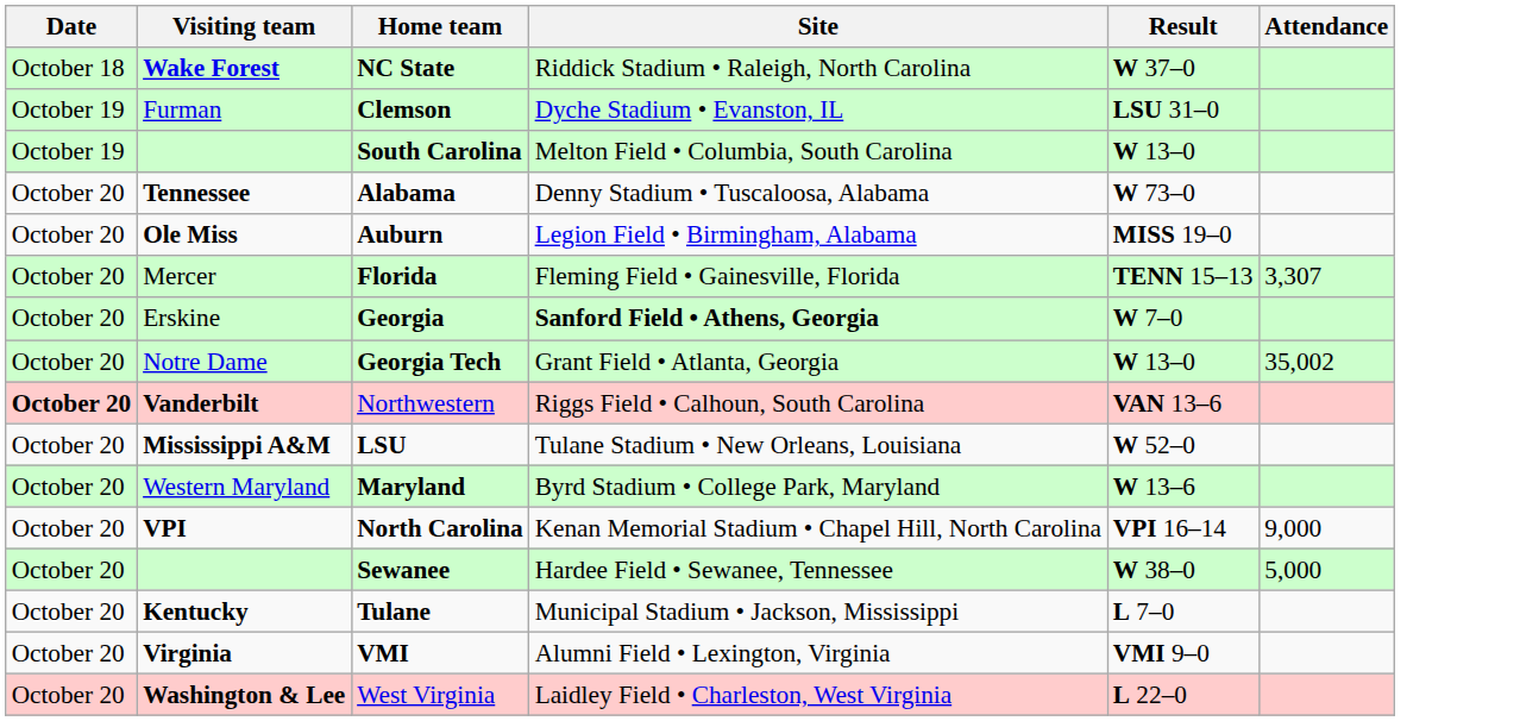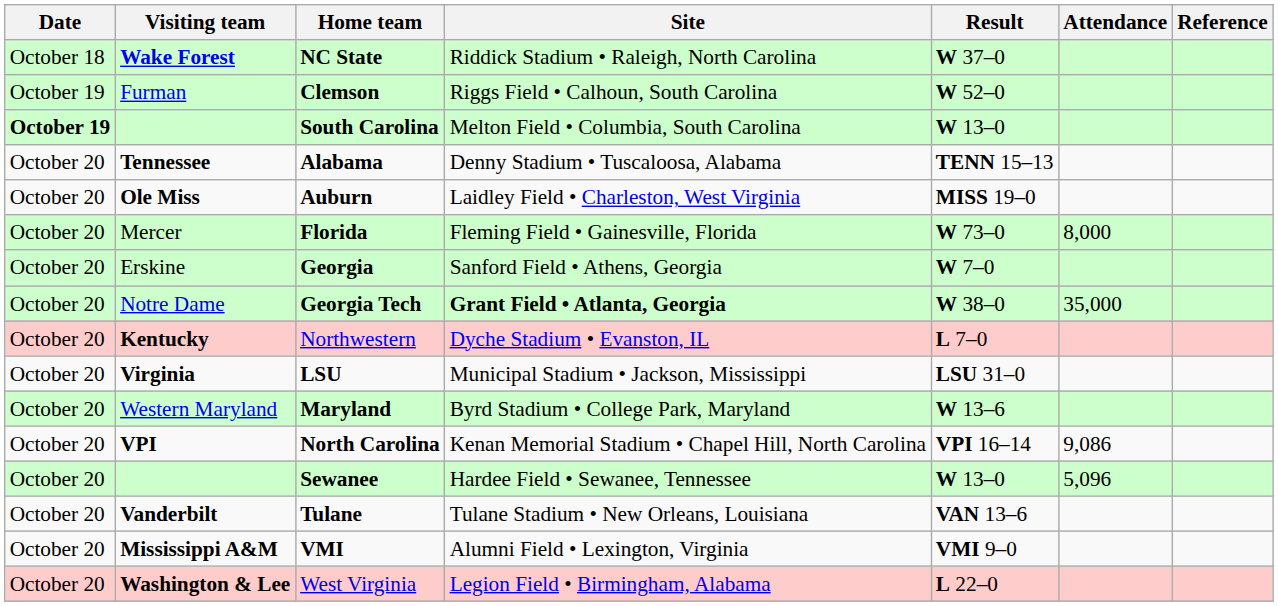 <table class="wikitable" style="font-size:95%;">
 <tr>
 <th>Date</th>
 <th>Visiting team</th>
 <th>Home team</th>
 <th>Site</th>
 <th>Result</th>
 <th>Attendance</th>
+<th class="unsortable">Reference</th>
 </tr>
 <tr bgcolor=ccffcc>
 <td>October 18</td>
 <td><strong><a href='#'>Wake Forest</a></strong></td>
 <td><strong>NC State</strong></td>
 <td>Riddick Stadium • Raleigh, North Carolina</td>
 <td><strong>W</strong> 37–0</td>
 <td></td>
+<td></td>
 </tr>
 <tr bgcolor=ccffcc>
 <td>October 19</td>
 <td><a href='#'>Furman</a></td>
 <td><strong>Clemson</strong></td>
-<td><a href='#'>Dyche Stadium</a> • <a href='#'>Evanston, IL</a></td>
-<td><strong>LSU</strong> 31–0</td>
+<td>Riggs Field • Calhoun, South Carolina</td>
+<td><strong>W</strong> 52–0</td>
+<td></td>
 <td></td>
 </tr>
 <tr bgcolor=ccffcc>
-<td>October 19</td>
+<td><strong>October 19</strong></td>
 <td></td>
 <td><strong>South Carolina</strong></td>
 <td>Melton Field • Columbia, South Carolina</td>
 <td><strong>W</strong> 13–0</td>
+<td></td>
 <td></td>
 </tr>
 <tr bgcolor=>
 <td>October 20</td>
 <td><strong>Tennessee</strong></td>
 <td><strong>Alabama</strong></td>
 <td>Denny Stadium • Tuscaloosa, Alabama</td>
-<td><strong>W</strong> 73–0</td>
+<td><strong>TENN</strong> 15–13</td>
+<td></td>
 <td></td>
 </tr>
 <tr bgcolor=>
 <td>October 20</td>
 <td><strong>Ole Miss</strong></td>
 <td><strong>Auburn</strong></td>
-<td><a href='#'>Legion Field</a> • <a href='#'>Birmingham, Alabama</a></td>
+<td>Laidley Field • <a href='#'>Charleston, West Virginia</a></td>
 <td><strong>MISS</strong> 19–0</td>
+<td></td>
 <td></td>
 </tr>
 <tr bgcolor=ccffcc>
 <td>October 20</td>
 <td>Mercer</td>
 <td><strong>Florida</strong></td>
 <td>Fleming Field • Gainesville, Florida</td>
-<td><strong>TENN</strong> 15–13</td>
-<td>3,307</td>
+<td><strong>W</strong> 73–0</td>
+<td>8,000</td>
+<td></td>
 </tr>
 <tr bgcolor=ccffcc>
 <td>October 20</td>
 <td>Erskine</td>
 <td><strong>Georgia</strong></td>
-<td><strong>Sanford Field • Athens, Georgia</strong></td>
+<td>Sanford Field • Athens, Georgia</td>
 <td><strong>W</strong> 7–0</td>
+<td></td>
 <td></td>
 </tr>
 <tr bgcolor=ccffcc>
 <td>October 20</td>
 <td><a href='#'>Notre Dame</a></td>
 <td><strong>Georgia Tech</strong></td>
-<td>Grant Field • Atlanta, Georgia</td>
-<td><strong>W</strong> 13–0</td>
-<td>35,002</td>
+<td><strong>Grant Field • Atlanta, Georgia</strong></td>
+<td><strong>W</strong> 38–0</td>
+<td>35,000</td>
+<td></td>
 </tr>
 <tr bgcolor=ffcccc>
-<td><strong>October 20</strong></td>
-<td><strong>Vanderbilt</strong></td>
+<td>October 20</td>
+<td><strong>Kentucky</strong></td>
 <td><a href='#'>Northwestern</a></td>
-<td>Riggs Field • Calhoun, South Carolina</td>
-<td><strong>VAN</strong> 13–6</td>
+<td><a href='#'>Dyche Stadium</a> • <a href='#'>Evanston, IL</a></td>
+<td><strong>L</strong> 7–0</td>
+<td></td>
 <td></td>
 </tr>
 <tr bgcolor=>
 <td>October 20</td>
-<td><strong>Mississippi A&M</strong></td>
+<td><strong>Virginia</strong></td>
 <td><strong>LSU</strong></td>
-<td>Tulane Stadium • New Orleans, Louisiana</td>
-<td><strong>W</strong> 52–0</td>
+<td>Municipal Stadium • Jackson, Mississippi</td>
+<td><strong>LSU</strong> 31–0</td>
+<td></td>
 <td></td>
 </tr>
 <tr bgcolor=ccffcc>
 <td>October 20</td>
 <td><a href='#'>Western Maryland</a></td>
 <td><strong>Maryland</strong></td>
 <td>Byrd Stadium • College Park, Maryland</td>
 <td><strong>W</strong> 13–6</td>
 <td></td>
+<td></td>
 </tr>
 <tr bgcolor=>
 <td>October 20</td>
 <td><strong>VPI</strong></td>
 <td><strong>North Carolina</strong></td>
 <td>Kenan Memorial Stadium • Chapel Hill, North Carolina</td>
 <td><strong>VPI</strong> 16–14</td>
-<td>9,000</td>
+<td>9,086</td>
+<td></td>
 </tr>
 <tr bgcolor=ccffcc>
 <td>October 20</td>
 <td></td>
 <td><strong>Sewanee</strong></td>
 <td>Hardee Field • Sewanee, Tennessee</td>
-<td><strong>W</strong> 38–0</td>
-<td>5,000</td>
-</tr>
-<tr bgcolor=>
-<td>October 20</td>
-<td><strong>Kentucky</strong></td>
-<td><strong>Tulane</strong></td>
-<td>Municipal Stadium • Jackson, Mississippi</td>
-<td><strong>L</strong> 7–0</td>
+<td><strong>W</strong> 13–0</td>
+<td>5,096</td>
 <td></td>
 </tr>
 <tr bgcolor=>
 <td>October 20</td>
-<td><strong>Virginia</strong></td>
+<td><strong>Vanderbilt</strong></td>
+<td><strong>Tulane</strong></td>
+<td>Tulane Stadium • New Orleans, Louisiana</td>
+<td><strong>VAN</strong> 13–6</td>
+<td></td>
+<td></td>
+</tr>
+<tr bgcolor=>
+<td>October 20</td>
+<td><strong>Mississippi A&M</strong></td>
 <td><strong>VMI</strong></td>
 <td>Alumni Field • Lexington, Virginia</td>
 <td><strong>VMI</strong> 9–0</td>
+<td></td>
 <td></td>
 </tr>
 <tr bgcolor=ffcccc>
 <td>October 20</td>
 <td><strong>Washington & Lee</strong></td>
 <td><a href='#'>West Virginia</a></td>
-<td>Laidley Field • <a href='#'>Charleston, West Virginia</a></td>
+<td><a href='#'>Legion Field</a> • <a href='#'>Birmingham, Alabama</a></td>
 <td><strong>L</strong> 22–0</td>
+<td></td>
 <td></td>
 </tr>
 </table>
